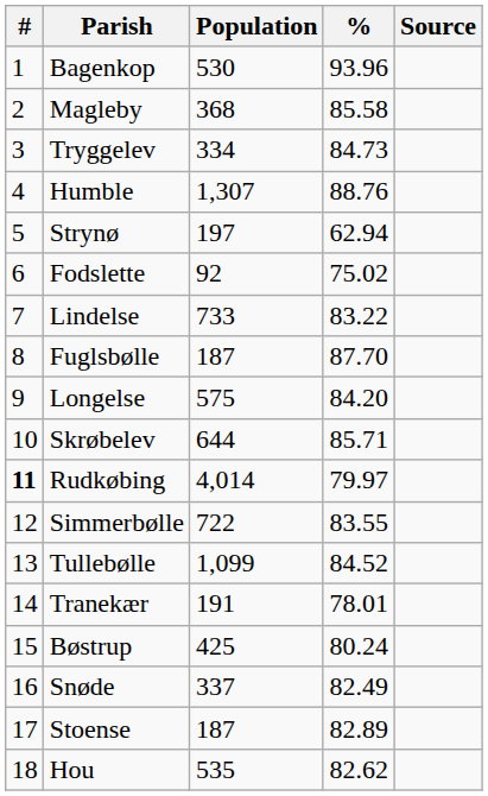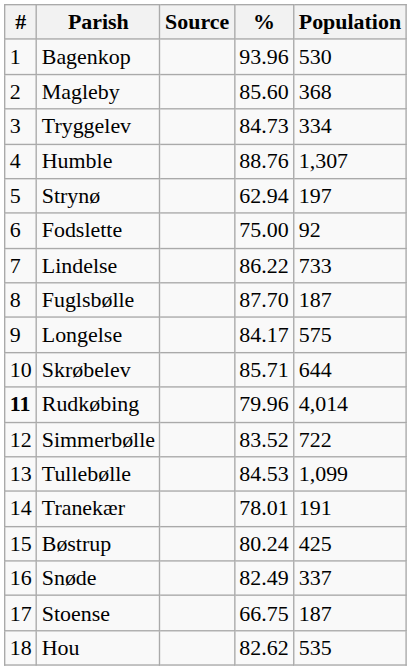 <table class="wikitable sortable">
 <tr>
 <th rowspan="1">#</th>
 <th rowspan="1">Parish</th>
+<th rowspan="1">Source</th>
+<th rowspan="1">%</th>
 <th rowspan="1">Population</th>
-<th rowspan="1">%</th>
-<th rowspan="1">Source</th>
 </tr>
 <tr>
 <td>1</td>
 <td>Bagenkop</td>
+<td></td>
+<td>93.96</td>
 <td>530</td>
-<td>93.96</td>
-<td></td>
 </tr>
 <tr>
 <td>2</td>
 <td>Magleby</td>
+<td></td>
+<td>85.60</td>
 <td>368</td>
-<td>85.58</td>
-<td></td>
 </tr>
 <tr>
 <td>3</td>
 <td>Tryggelev</td>
+<td></td>
+<td>84.73</td>
 <td>334</td>
-<td>84.73</td>
-<td></td>
 </tr>
 <tr>
 <td>4</td>
 <td>Humble</td>
+<td></td>
+<td>88.76</td>
 <td>1,307</td>
-<td>88.76</td>
-<td></td>
 </tr>
 <tr>
 <td>5</td>
 <td>Strynø</td>
+<td></td>
+<td>62.94</td>
 <td>197</td>
-<td>62.94</td>
-<td></td>
 </tr>
 <tr>
 <td>6</td>
 <td>Fodslette</td>
+<td></td>
+<td>75.00</td>
 <td>92</td>
-<td>75.02</td>
-<td></td>
 </tr>
 <tr>
 <td>7</td>
 <td>Lindelse</td>
+<td></td>
+<td>86.22</td>
 <td>733</td>
-<td>83.22</td>
-<td></td>
 </tr>
 <tr>
 <td>8</td>
 <td>Fuglsbølle</td>
+<td></td>
+<td>87.70</td>
 <td>187</td>
-<td>87.70</td>
-<td></td>
 </tr>
 <tr>
 <td>9</td>
 <td>Longelse</td>
+<td></td>
+<td>84.17</td>
 <td>575</td>
-<td>84.20</td>
-<td></td>
 </tr>
 <tr>
 <td>10</td>
 <td>Skrøbelev</td>
+<td></td>
+<td>85.71</td>
 <td>644</td>
-<td>85.71</td>
-<td></td>
 </tr>
 <tr>
 <td><strong>11</strong></td>
 <td>Rudkøbing</td>
+<td></td>
+<td>79.96</td>
 <td>4,014</td>
-<td>79.97</td>
-<td></td>
 </tr>
 <tr>
 <td>12</td>
 <td>Simmerbølle</td>
+<td></td>
+<td>83.52</td>
 <td>722</td>
-<td>83.55</td>
-<td></td>
 </tr>
 <tr>
 <td>13</td>
 <td>Tullebølle</td>
+<td></td>
+<td>84.53</td>
 <td>1,099</td>
-<td>84.52</td>
-<td></td>
 </tr>
 <tr>
 <td>14</td>
 <td>Tranekær</td>
+<td></td>
+<td>78.01</td>
 <td>191</td>
-<td>78.01</td>
-<td></td>
 </tr>
 <tr>
 <td>15</td>
 <td>Bøstrup</td>
+<td></td>
+<td>80.24</td>
 <td>425</td>
-<td>80.24</td>
-<td></td>
 </tr>
 <tr>
 <td>16</td>
 <td>Snøde</td>
+<td></td>
+<td>82.49</td>
 <td>337</td>
-<td>82.49</td>
-<td></td>
 </tr>
 <tr>
 <td>17</td>
 <td>Stoense</td>
+<td></td>
+<td>66.75</td>
 <td>187</td>
-<td>82.89</td>
-<td></td>
 </tr>
 <tr>
 <td>18</td>
 <td>Hou</td>
+<td></td>
+<td>82.62</td>
 <td>535</td>
-<td>82.62</td>
-<td></td>
 </tr>
 </table>
